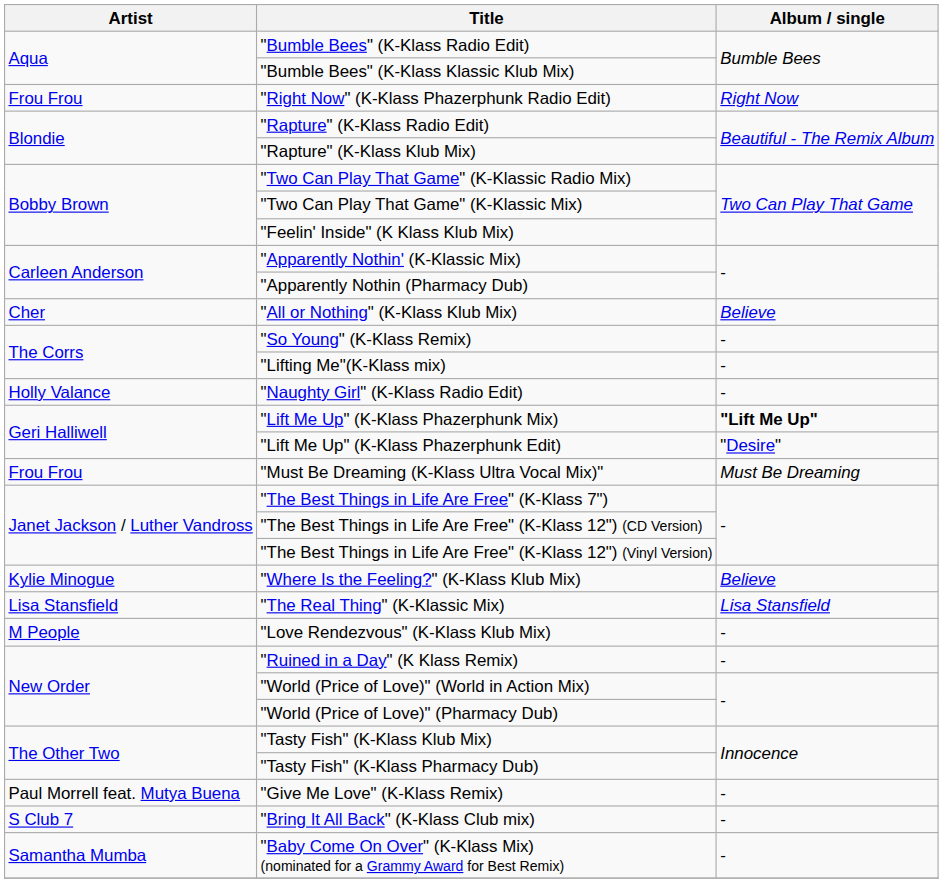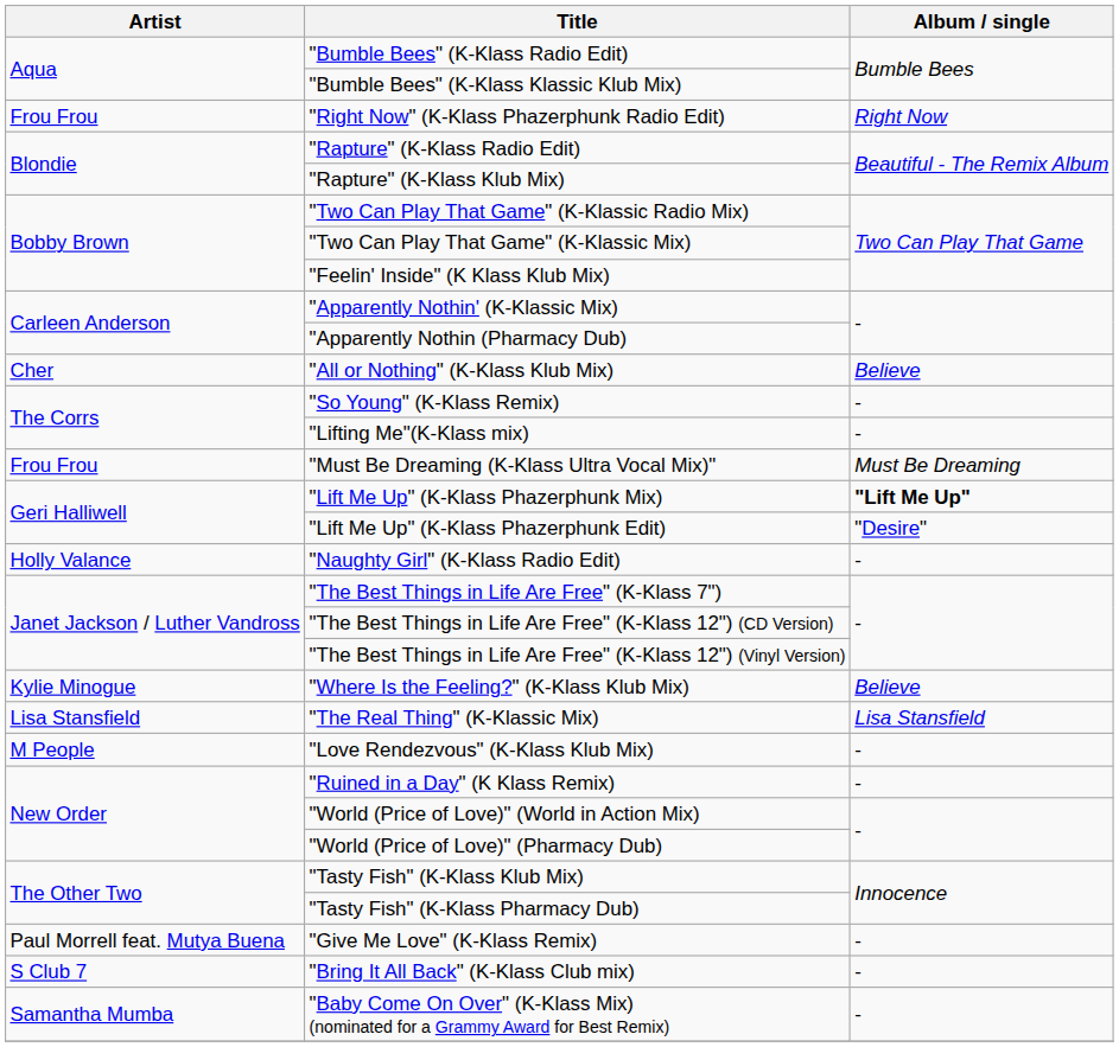 <table class="wikitable" style="font-size:95%">
 <tr>
 <th>Artist</th>
 <th>Title</th>
 <th>Album / single</th>
 </tr>
 <tr>
 <td style="text-align:left;" rowspan="2"><a href='#'>Aqua</a></td>
 <td align=left>"<a href='#'>Bumble Bees</a>" (K-Klass Radio Edit)</td>
 <td style="text-align:left;" rowspan="2"><em>Bumble Bees</em></td>
 </tr>
 <tr>
 <td align=left>"Bumble Bees" (K-Klass Klassic Klub Mix)</td>
 </tr>
 <tr>
 <td align=left><a href='#'>Frou Frou</a></td>
 <td align=left>"<a href='#'>Right Now</a>" (K-Klass Phazerphunk Radio Edit)</td>
 <td align=left><em><a href='#'>Right Now</a></em></td>
 </tr>
 <tr>
 <td style="text-align:left;" rowspan="2"><a href='#'>Blondie</a></td>
 <td align=left>"<a href='#'>Rapture</a>" (K-Klass Radio Edit)</td>
 <td style="text-align:left;" rowspan="2"><em><a href='#'>Beautiful - The Remix Album</a></em></td>
 </tr>
 <tr>
 <td align=left>"Rapture" (K-Klass Klub Mix)</td>
 </tr>
 <tr>
 <td style="text-align:left;" rowspan="3"><a href='#'>Bobby Brown</a></td>
 <td align=left>"<a href='#'>Two Can Play That Game</a>" (K-Klassic Radio Mix)</td>
 <td style="text-align:left;" rowspan="3"><em><a href='#'>Two Can Play That Game</a></em></td>
 </tr>
 <tr>
 <td align=left>"Two Can Play That Game" (K-Klassic Mix)</td>
 </tr>
 <tr>
 <td align=left>"Feelin' Inside" (K Klass Klub Mix)</td>
 </tr>
 <tr>
 <td style="text-align:left;" rowspan="2"><a href='#'>Carleen Anderson</a></td>
 <td align=left>"<a href='#'>Apparently Nothin'</a> (K-Klassic Mix)</td>
 <td style="text-align:left;" rowspan="2">-</td>
 </tr>
 <tr>
 <td align=left>"Apparently Nothin (Pharmacy Dub)</td>
 </tr>
 <tr>
 <td align=left><a href='#'>Cher</a></td>
 <td align=left>"<a href='#'>All or Nothing</a>" (K-Klass Klub Mix)</td>
 <td align=left><em><a href='#'>Believe</a></em></td>
 </tr>
 <tr>
 <td style="text-align:left;" rowspan="2"><a href='#'>The Corrs</a></td>
 <td align=left>"<a href='#'>So Young</a>" (K-Klass Remix)</td>
 <td align=left>-</td>
 </tr>
 <tr>
 <td align=left>"Lifting Me"(K-Klass mix)</td>
 <td align=left>-</td>
 </tr>
 <tr>
-<td align=left><a href='#'>Holly Valance</a></td>
-<td align=left>"<a href='#'>Naughty Girl</a>" (K-Klass Radio Edit)</td>
-<td align=left>-</td>
+<td align=left><a href='#'>Frou Frou</a></td>
+<td align=left>"Must Be Dreaming (K-Klass Ultra Vocal Mix)"</td>
+<td align=left><em>Must Be Dreaming</em></td>
 </tr>
 <tr>
 <td style="text-align:left;" rowspan="2"><a href='#'>Geri Halliwell</a></td>
 <td align=left>"<a href='#'>Lift Me Up</a>" (K-Klass Phazerphunk Mix)</td>
 <td align=left><strong>"Lift Me Up"</strong></td>
 </tr>
 <tr>
 <td align=left>"Lift Me Up" (K-Klass Phazerphunk Edit)</td>
 <td align=left>"<a href='#'>Desire</a>"</td>
 </tr>
 <tr>
-<td align=left><a href='#'>Frou Frou</a></td>
-<td align=left>"Must Be Dreaming (K-Klass Ultra Vocal Mix)"</td>
-<td align=left><em>Must Be Dreaming</em></td>
+<td align=left><a href='#'>Holly Valance</a></td>
+<td align=left>"<a href='#'>Naughty Girl</a>" (K-Klass Radio Edit)</td>
+<td align=left>-</td>
 </tr>
 <tr>
 <td style="text-align:left;" rowspan="3"><a href='#'>Janet Jackson</a> / <a href='#'>Luther Vandross</a></td>
 <td align=left>"<a href='#'>The Best Things in Life Are Free</a>" (K-Klass 7")</td>
 <td style="text-align:left;" rowspan="3">-</td>
 </tr>
 <tr>
 <td align=left>"The Best Things in Life Are Free" (K-Klass 12") <small>(CD Version)</small></td>
 </tr>
 <tr>
 <td align=left>"The Best Things in Life Are Free" (K-Klass 12") <small>(Vinyl Version)</small></td>
 </tr>
 <tr>
 <td align=left><a href='#'>Kylie Minogue</a></td>
 <td align=left>"<a href='#'>Where Is the Feeling?</a>" (K-Klass Klub Mix)</td>
 <td align=left><em><a href='#'>Believe</a></em></td>
 </tr>
 <tr>
 <td align=left><a href='#'>Lisa Stansfield</a></td>
 <td align=left>"<a href='#'>The Real Thing</a>" (K-Klassic Mix)</td>
 <td align=left><em><a href='#'>Lisa Stansfield</a></em></td>
 </tr>
 <tr>
 <td align=left><a href='#'>M People</a></td>
 <td align=left>"Love Rendezvous" (K-Klass Klub Mix)</td>
 <td align=left>-</td>
 </tr>
 <tr>
 <td style="text-align:left;" rowspan="3"><a href='#'>New Order</a></td>
 <td align=left>"<a href='#'>Ruined in a Day</a>" (K Klass Remix)</td>
 <td align=left>-</td>
 </tr>
 <tr>
 <td align=left>"World (Price of Love)" (World in Action Mix)</td>
 <td style="text-align:left;" rowspan="2">-</td>
 </tr>
 <tr>
 <td align=left>"World (Price of Love)" (Pharmacy Dub)</td>
 </tr>
 <tr>
 <td style="text-align:left;" rowspan="2"><a href='#'>The Other Two</a></td>
 <td align=left>"Tasty Fish" (K-Klass Klub Mix)</td>
 <td style="text-align:left;" rowspan="2"><em>Innocence</em></td>
 </tr>
 <tr>
 <td align=left>"Tasty Fish" (K-Klass Pharmacy Dub)</td>
 </tr>
 <tr>
 <td align=left>Paul Morrell feat. <a href='#'>Mutya Buena</a></td>
 <td align=left>"Give Me Love" (K-Klass Remix)</td>
 <td align=left>-</td>
 </tr>
 <tr>
 <td align=left><a href='#'>S Club 7</a></td>
 <td align=left>"<a href='#'>Bring It All Back</a>" (K-Klass Club mix)</td>
 <td align=left>-</td>
 </tr>
 <tr>
 <td align=left><a href='#'>Samantha Mumba</a></td>
 <td align=left>"<a href='#'>Baby Come On Over</a>" (K-Klass Mix)<br><small>(nominated for a <a href='#'>Grammy Award</a> for Best Remix)</small></td>
 <td align=left>-</td>
 </tr>
 <tr>
 </tr>
 </table>
